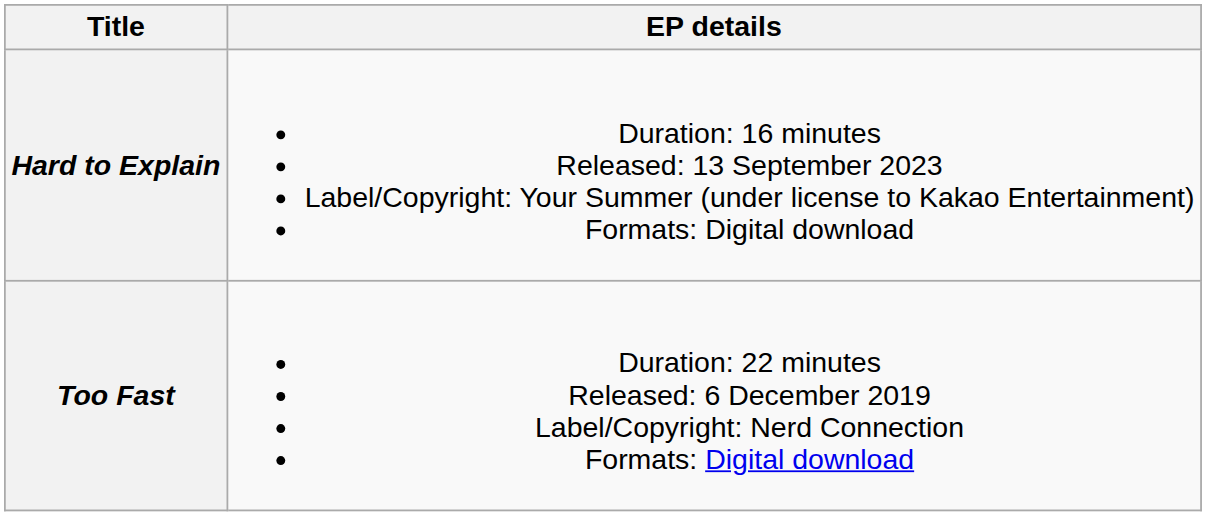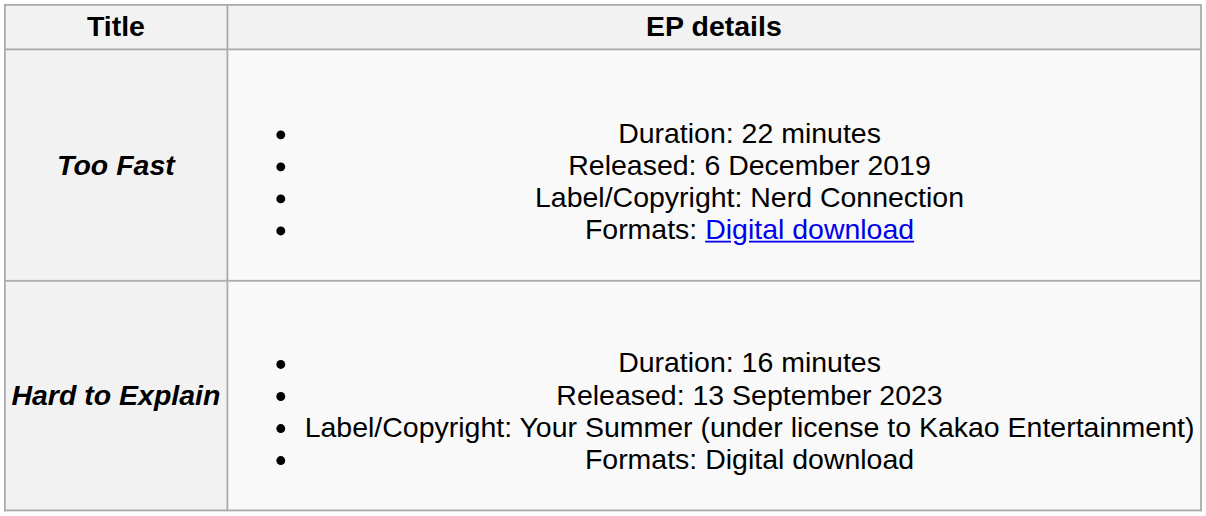 <table class="wikitable plainrowheaders" style="text-align:center;">
 <tr>
 <th scope="col">Title</th>
 <th scope="col">EP details</th>
 </tr>
 <tr>
+<th scope="row"><em>Too Fast</em></th>
+<td><br><ul><li>Duration: 22 minutes</li><li>Released: 6 December 2019</li><li>Label/Copyright: Nerd Connection</li><li>Formats: <a href='#'>Digital download</a></li></ul></td>
+</tr>
+<tr>
 <th scope="row"><em>Hard to Explain</em></th>
 <td><br><ul><li>Duration: 16 minutes</li><li>Released: 13 September 2023</li><li>Label/Copyright: Your Summer (under license to Kakao Entertainment)</li><li>Formats: Digital download</li></ul></td>
 </tr>
-<tr>
-<th scope="row"><em>Too Fast</em></th>
-<td><br><ul><li>Duration: 22 minutes</li><li>Released: 6 December 2019</li><li>Label/Copyright: Nerd Connection</li><li>Formats: <a href='#'>Digital download</a></li></ul></td>
-</tr>
 </table>
